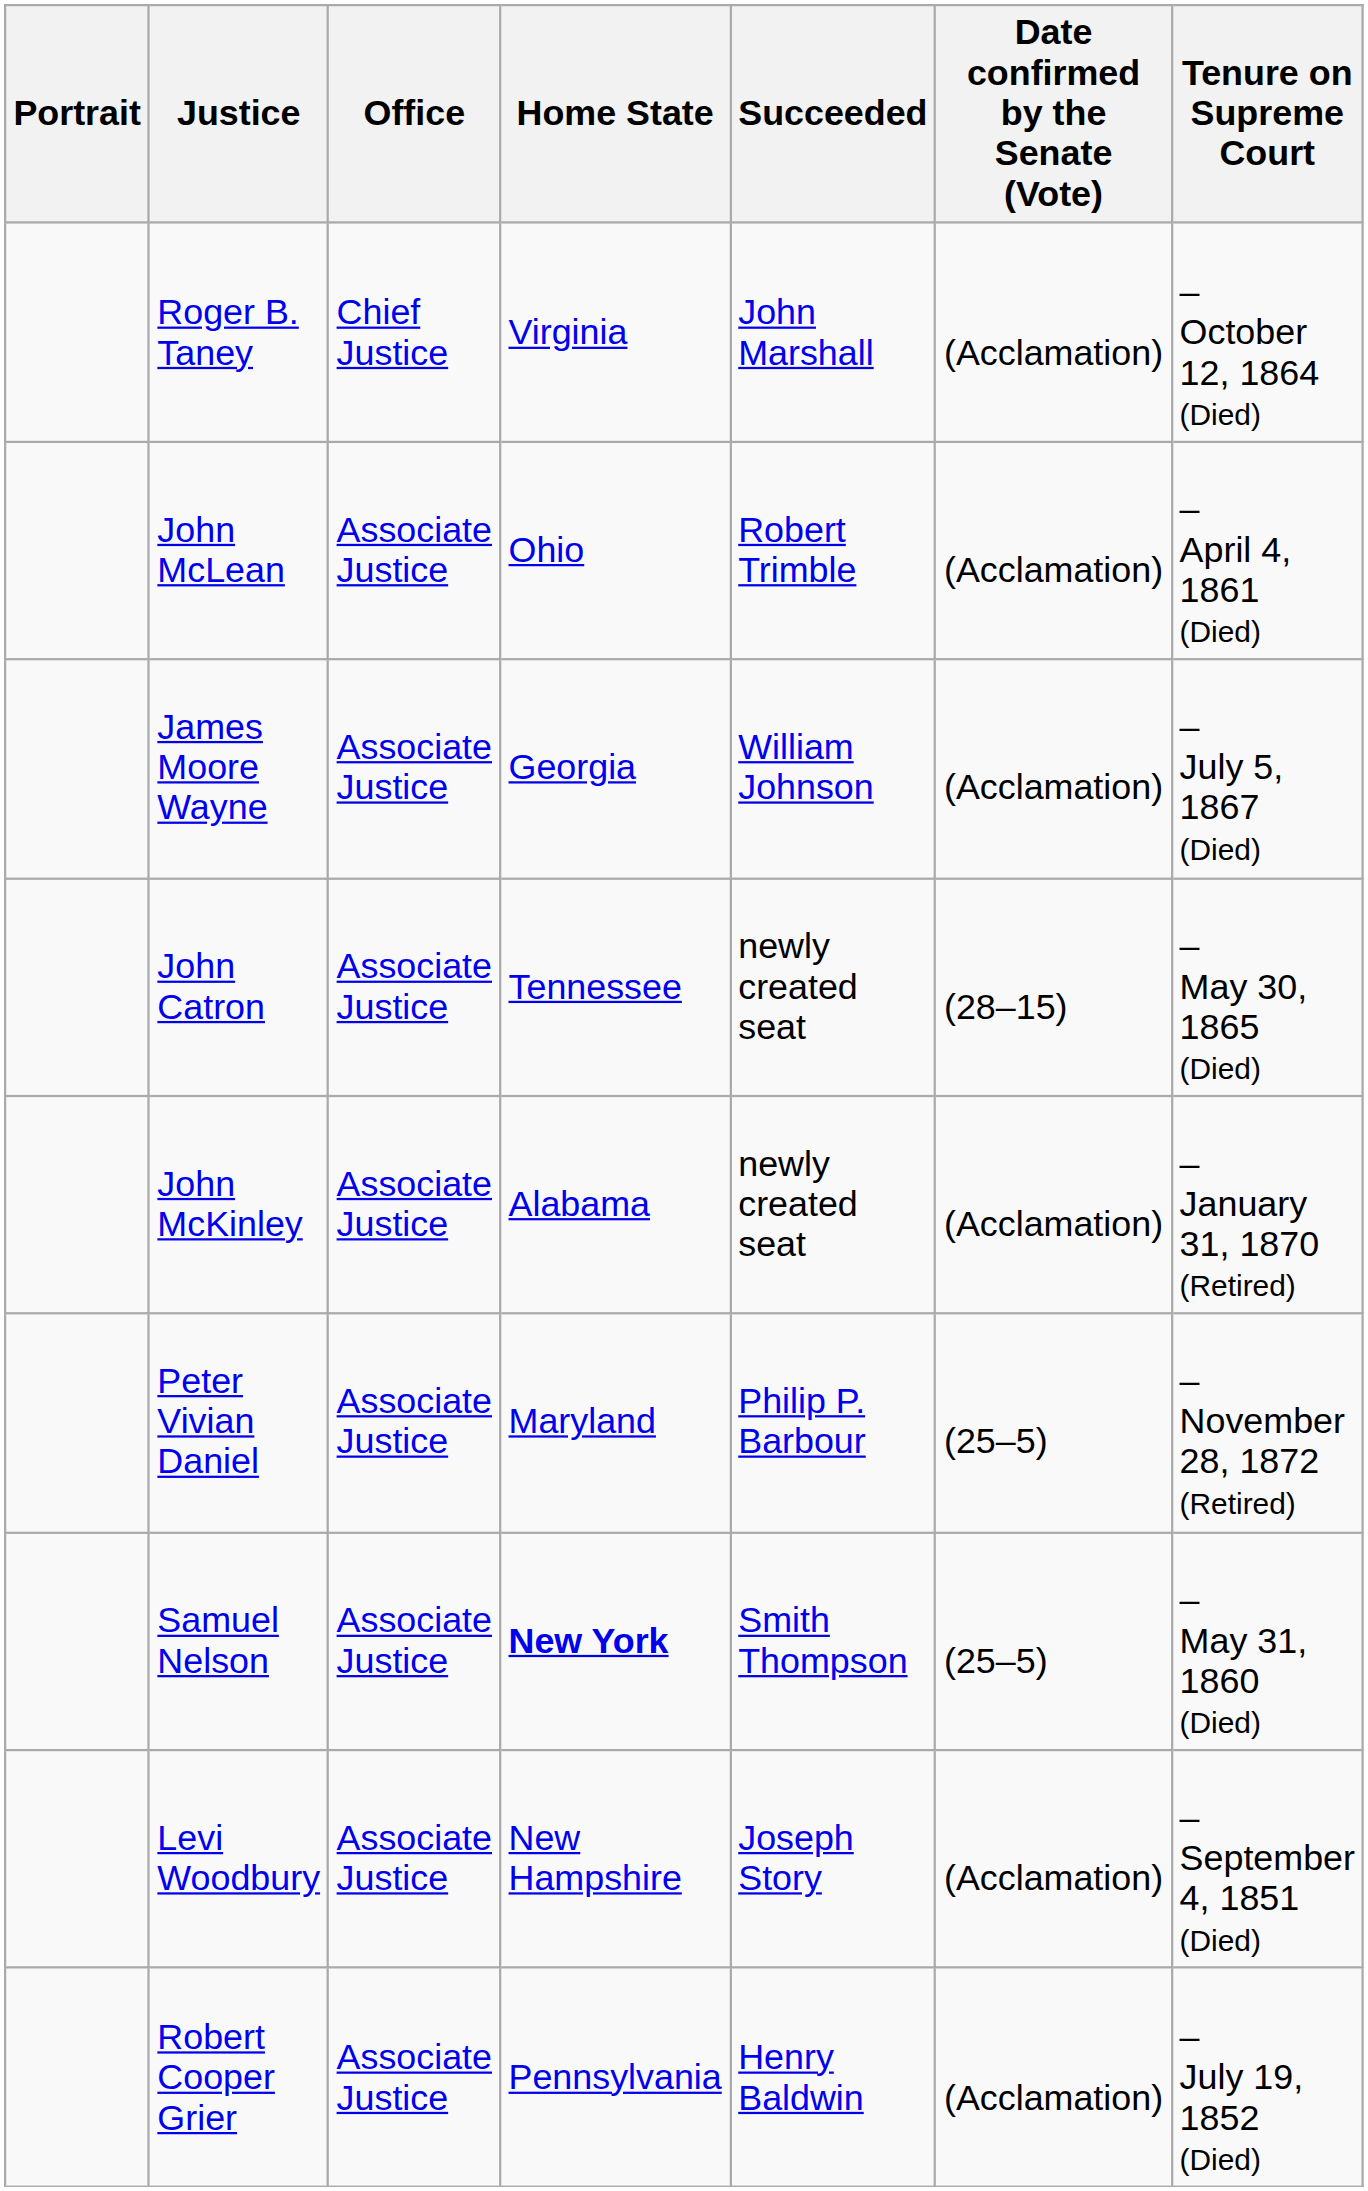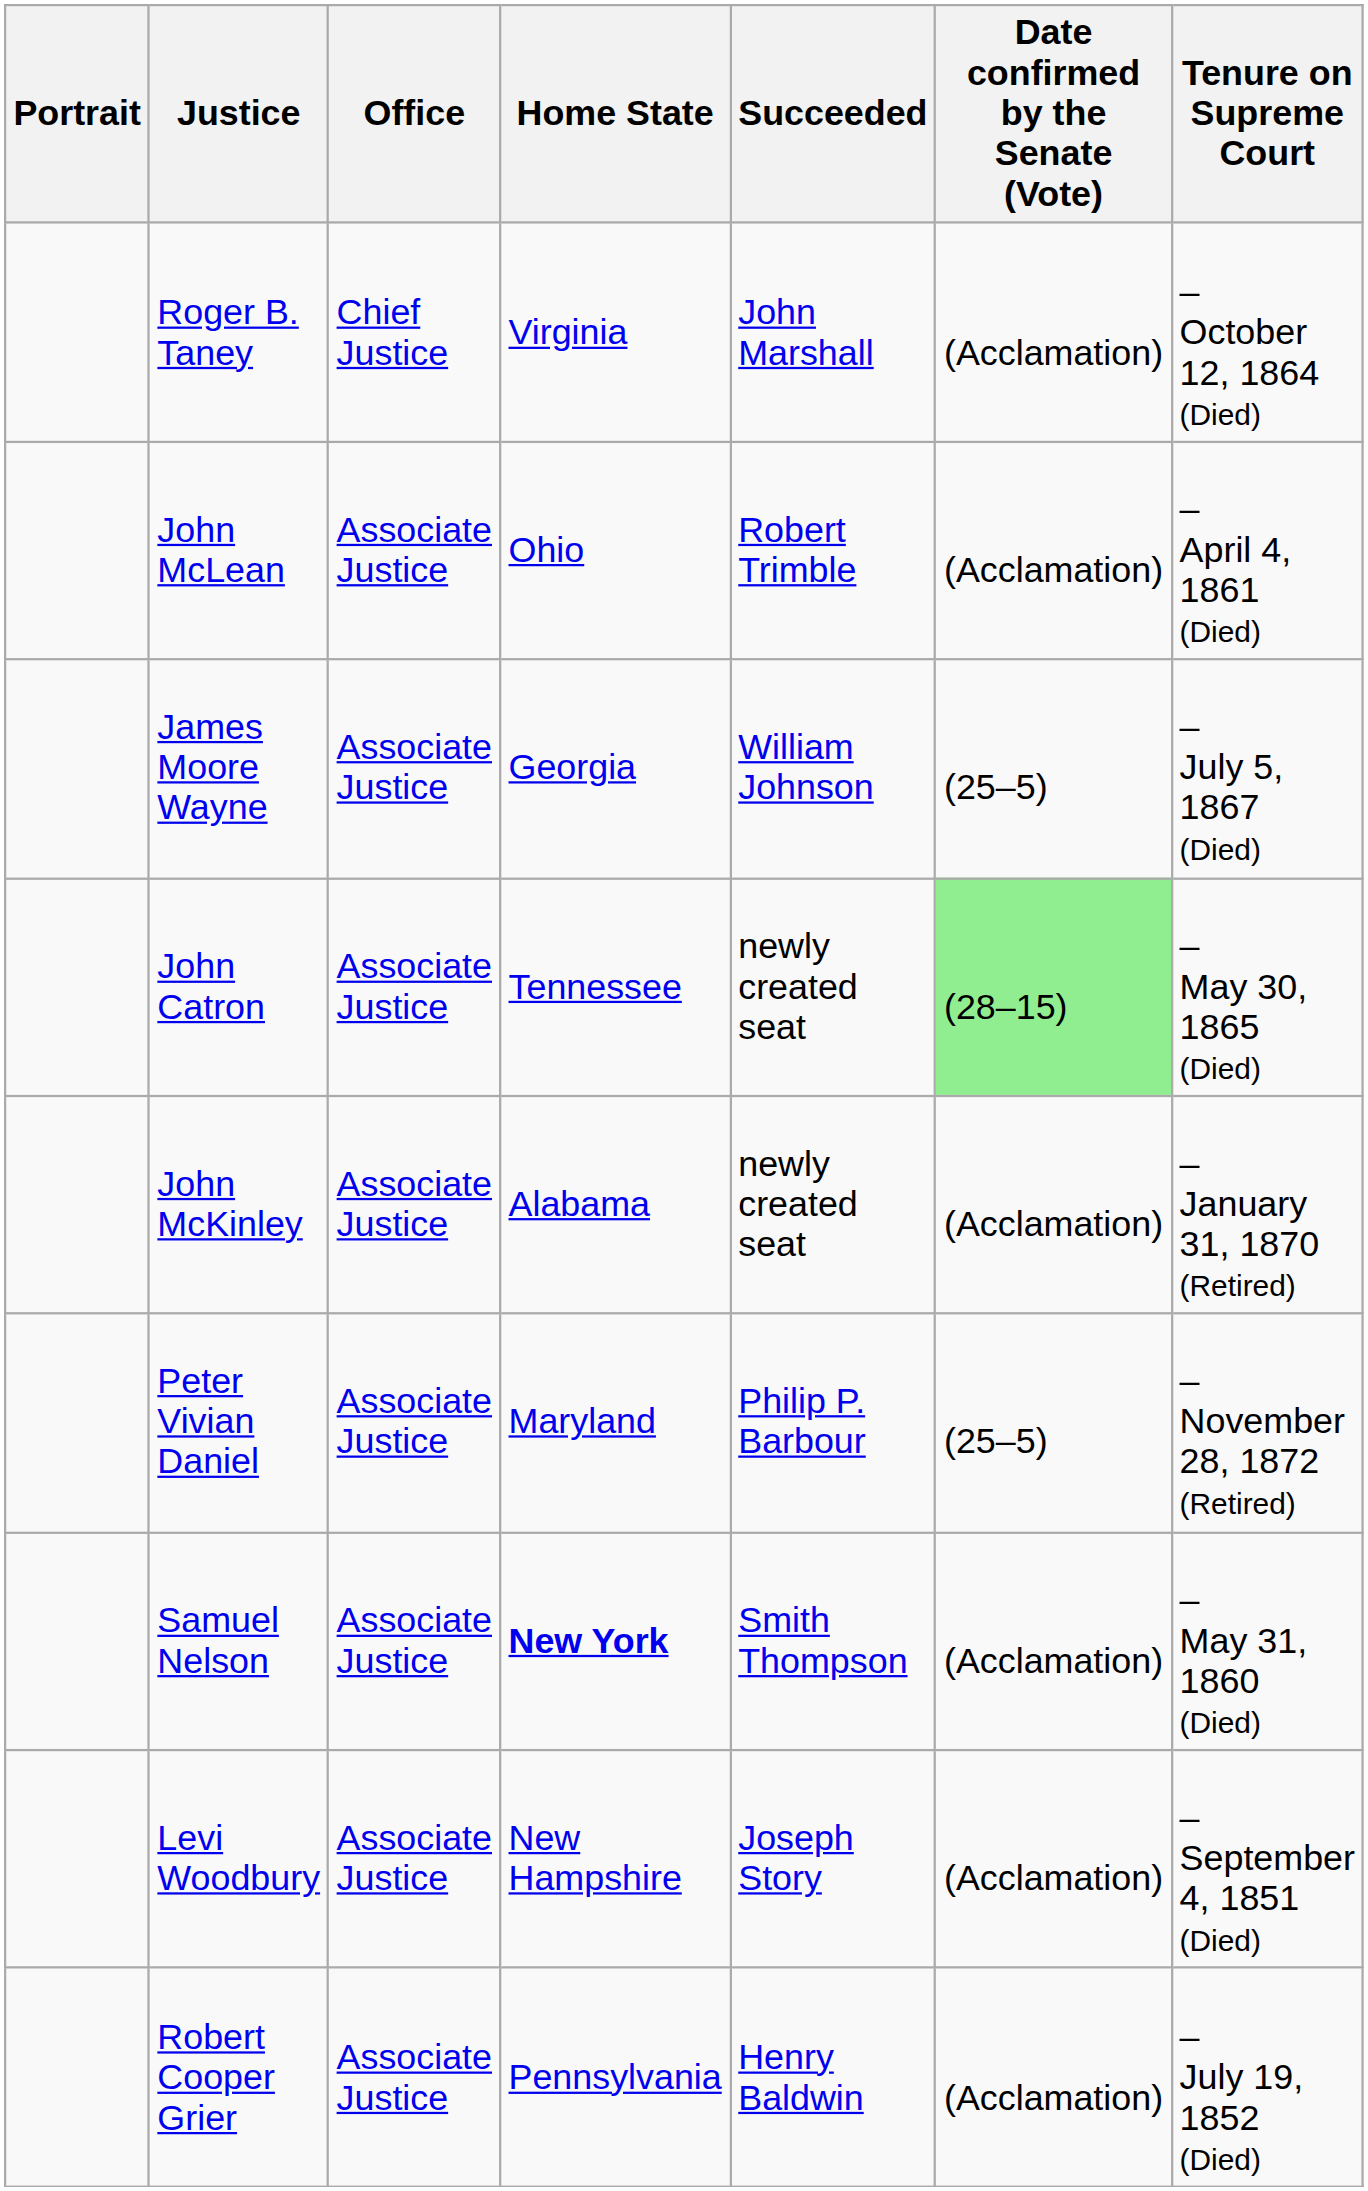 <table class="wikitable sortable">
 <tr>
 <th scope="col" style="width: 10px;">Portrait</th>
 <th scope="col" style="width: 10px;">Justice</th>
 <th scope="col" style="width: 10px;">Office</th>
 <th scope="col" style="width: 10px;">Home State</th>
 <th scope="col" style="width: 10px;">Succeeded</th>
 <th scope="col" style="width: 10px;">Date confirmed by the Senate<br>(Vote)</th>
 <th scope="col" style="width: 10px;">Tenure on Supreme Court</th>
 </tr>
 <tr>
 <td></td>
 <td><a href='#'>Roger B. Taney</a></td>
 <td><a href='#'>Chief Justice</a></td>
 <td><a href='#'>Virginia</a></td>
 <td><a href='#'>John Marshall</a></td>
 <td><br>(Acclamation)</td>
 <td><br>–<br>October 12, 1864<br><small>(Died)</small></td>
 </tr>
 <tr>
 <td></td>
 <td><a href='#'>John McLean</a></td>
 <td><a href='#'>Associate Justice</a></td>
 <td><a href='#'>Ohio</a></td>
 <td><a href='#'>Robert Trimble</a></td>
 <td><br>(Acclamation)</td>
 <td><br>–<br>April 4, 1861<br><small>(Died)</small></td>
 </tr>
 <tr>
 <td></td>
 <td><a href='#'>James Moore Wayne</a></td>
 <td><a href='#'>Associate Justice</a></td>
 <td><a href='#'>Georgia</a></td>
 <td><a href='#'>William Johnson</a></td>
-<td><br>(Acclamation)</td>
+<td><br>(25–5)</td>
 <td><br>–<br>July 5, 1867<br><small>(Died)</small></td>
 </tr>
 <tr>
 <td></td>
 <td><a href='#'>John Catron</a></td>
 <td><a href='#'>Associate Justice</a></td>
 <td><a href='#'>Tennessee</a></td>
 <td>newly created seat</td>
-<td><br>(28–15)</td>
+<td style="background: lightgreen;"><br>(28–15)</td>
 <td><br>–<br>May 30, 1865<br><small>(Died)</small></td>
 </tr>
 <tr>
 <td></td>
 <td><a href='#'>John McKinley</a></td>
 <td><a href='#'>Associate Justice</a></td>
 <td><a href='#'>Alabama</a></td>
 <td>newly created seat</td>
 <td><br>(Acclamation)</td>
 <td><br>–<br>January 31, 1870<br><small>(Retired)</small></td>
 </tr>
 <tr>
 <td></td>
 <td><a href='#'>Peter Vivian Daniel</a></td>
 <td><a href='#'>Associate Justice</a></td>
 <td><a href='#'>Maryland</a></td>
 <td><a href='#'>Philip P. Barbour</a></td>
 <td><br>(25–5)</td>
 <td><br>–<br>November 28, 1872<br><small>(Retired)</small></td>
 </tr>
 <tr>
 <td></td>
 <td><a href='#'>Samuel Nelson</a></td>
 <td><a href='#'>Associate Justice</a></td>
 <td><strong><a href='#'>New York</a></strong></td>
 <td><a href='#'>Smith Thompson</a></td>
-<td><br>(25–5)</td>
+<td><br>(Acclamation)</td>
 <td><br>–<br>May 31, 1860<br><small>(Died)</small></td>
 </tr>
 <tr>
 <td></td>
 <td><a href='#'>Levi Woodbury</a></td>
 <td><a href='#'>Associate Justice</a></td>
 <td><a href='#'>New Hampshire</a></td>
 <td><a href='#'>Joseph Story</a></td>
 <td><br>(Acclamation)</td>
 <td><br>–<br>September 4, 1851<br><small>(Died)</small></td>
 </tr>
 <tr>
 <td></td>
 <td><a href='#'>Robert Cooper Grier</a></td>
 <td><a href='#'>Associate Justice</a></td>
 <td><a href='#'>Pennsylvania</a></td>
 <td><a href='#'>Henry Baldwin</a></td>
 <td><br>(Acclamation)</td>
 <td><br>–<br>July 19, 1852<br><small>(Died)</small></td>
 </tr>
 <tr>
 </tr>
 </table>
